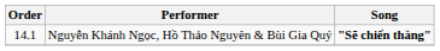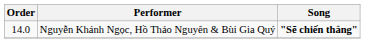 <table class="wikitable" style="text-align:center;">
 <tr>
 <th>Order</th>
 <th>Performer</th>
 <th>Song</th>
 </tr>
 <tr>
-<td>14.1</td>
+<td>14.0</td>
 <td>Nguyễn Khánh Ngọc, Hồ Thảo Nguyên & Bùi Gia Quý</td>
 <td><strong>"Sẽ chiến thắng"</strong></td>
 </tr>
 <tr>
 </tr>
 </table>
